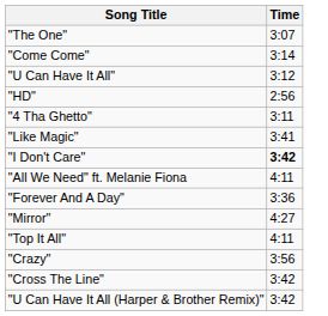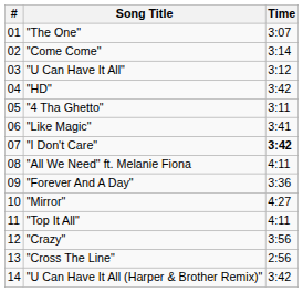 <table class="wikitable">
 <tr>
+<th>#</th>
 <th>Song Title</th>
 <th>Time</th>
 </tr>
 <tr>
+<td>01</td>
 <td>"The One"</td>
 <td>3:07</td>
 </tr>
 <tr>
+<td>02</td>
 <td>"Come Come"</td>
 <td>3:14</td>
 </tr>
 <tr>
+<td>03</td>
 <td>"U Can Have It All"</td>
 <td>3:12</td>
 </tr>
 <tr>
+<td>04</td>
 <td>"HD"</td>
-<td>2:56</td>
+<td>3:42</td>
 </tr>
 <tr>
+<td>05</td>
 <td>"4 Tha Ghetto"</td>
 <td>3:11</td>
 </tr>
 <tr>
+<td>06</td>
 <td>"Like Magic"</td>
 <td>3:41</td>
 </tr>
 <tr>
+<td>07</td>
 <td>"I Don't Care"</td>
 <td><strong>3:42</strong></td>
 </tr>
 <tr>
+<td>08</td>
 <td>"All We Need" ft. Melanie Fiona</td>
 <td>4:11</td>
 </tr>
 <tr>
+<td>09</td>
 <td>"Forever And A Day"</td>
 <td>3:36</td>
 </tr>
 <tr>
+<td>10</td>
 <td>"Mirror"</td>
 <td>4:27</td>
 </tr>
 <tr>
+<td>11</td>
 <td>"Top It All"</td>
 <td>4:11</td>
 </tr>
 <tr>
+<td>12</td>
 <td>"Crazy"</td>
 <td>3:56</td>
 </tr>
 <tr>
+<td>13</td>
 <td>"Cross The Line"</td>
-<td>3:42</td>
+<td>2:56</td>
 </tr>
 <tr>
+<td>14</td>
 <td>"U Can Have It All (Harper & Brother Remix)"</td>
 <td>3:42</td>
 </tr>
 </table>
